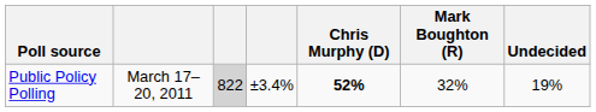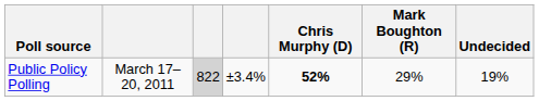 <table class="wikitable" style="text-align:center">
 <tr valign= bottom>
 <th>Poll source</th>
 <th></th>
 <th></th>
 <th></th>
 <th style="width:100px;">Chris<br>Murphy (D)</th>
 <th style="width:100px;">Mark<br>Boughton (R)</th>
 <th>Undecided</th>
 </tr>
 <tr>
 <td align=left><a href='#'>Public Policy Polling</a></td>
 <td>March 17–20, 2011</td>
 <td style="background: lightgrey;">822</td>
 <td>±3.4%</td>
 <td><strong>52%</strong></td>
-<td>32%</td>
+<td>29%</td>
 <td>19%</td>
 </tr>
 </table>
